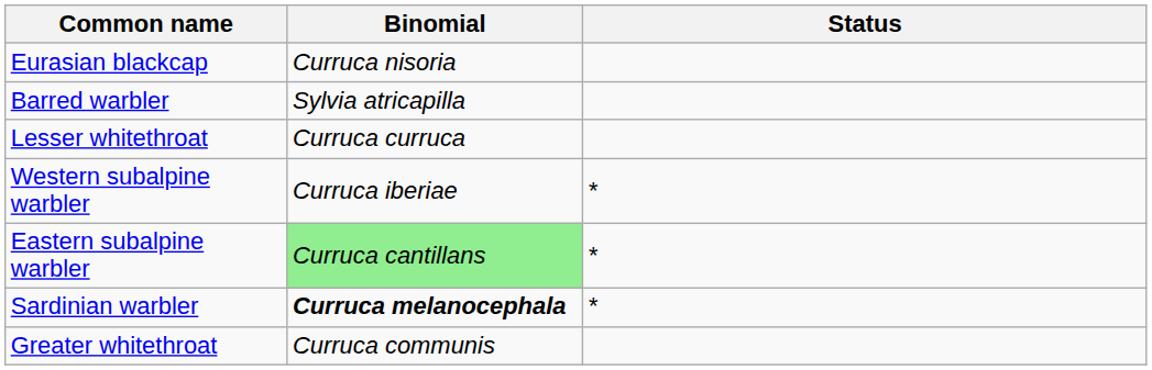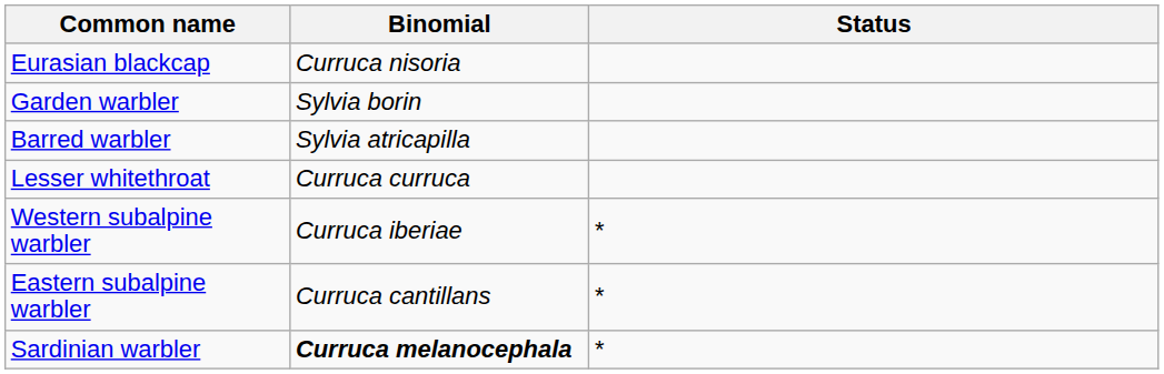 <table width=60% class="wikitable">
 <tr>
 <th width=15%>Common name</th>
 <th width=15%>Binomial</th>
 <th width=30%>Status</th>
 </tr>
 <tr>
 <td><a href='#'>Eurasian blackcap</a></td>
 <td><em>Curruca nisoria</em></td>
+<td></td>
+</tr>
+<tr>
+<td><a href='#'>Garden warbler</a></td>
+<td><em>Sylvia borin</em></td>
 <td></td>
 </tr>
 <tr>
 <td><a href='#'>Barred warbler</a></td>
 <td><em>Sylvia atricapilla</em></td>
 <td></td>
 </tr>
 <tr>
 <td><a href='#'>Lesser whitethroat</a></td>
 <td><em>Curruca curruca</em></td>
 <td></td>
 </tr>
 <tr>
 <td><a href='#'>Western subalpine warbler</a></td>
 <td><em>Curruca iberiae</em></td>
 <td>*</td>
 </tr>
 <tr>
 <td><a href='#'>Eastern subalpine warbler</a></td>
-<td style="background: lightgreen;"><em>Curruca cantillans</em></td>
+<td><em>Curruca cantillans</em></td>
 <td>*</td>
 </tr>
 <tr>
 <td><a href='#'>Sardinian warbler</a></td>
 <td><strong><em>Curruca melanocephala</em></strong></td>
 <td>*</td>
 </tr>
-<tr>
-<td><a href='#'>Greater whitethroat</a></td>
-<td><em>Curruca communis</em></td>
-<td></td>
-</tr>
 </table>
